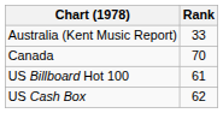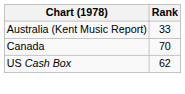 <table class="wikitable">
 <tr>
 <th align="left">Chart (1978)</th>
 <th style="text-align:center;">Rank</th>
 </tr>
 <tr>
 <td>Australia (Kent Music Report)</td>
 <td style="text-align:center;">33</td>
 </tr>
 <tr>
 <td>Canada</td>
 <td style="text-align:center;">70</td>
 </tr>
 <tr>
-<td>US <em>Billboard</em> Hot 100</td>
-<td style="text-align:center;">61</td>
-</tr>
-<tr>
 <td>US <em>Cash Box</em></td>
 <td style="text-align:center;">62</td>
 </tr>
 </table>
